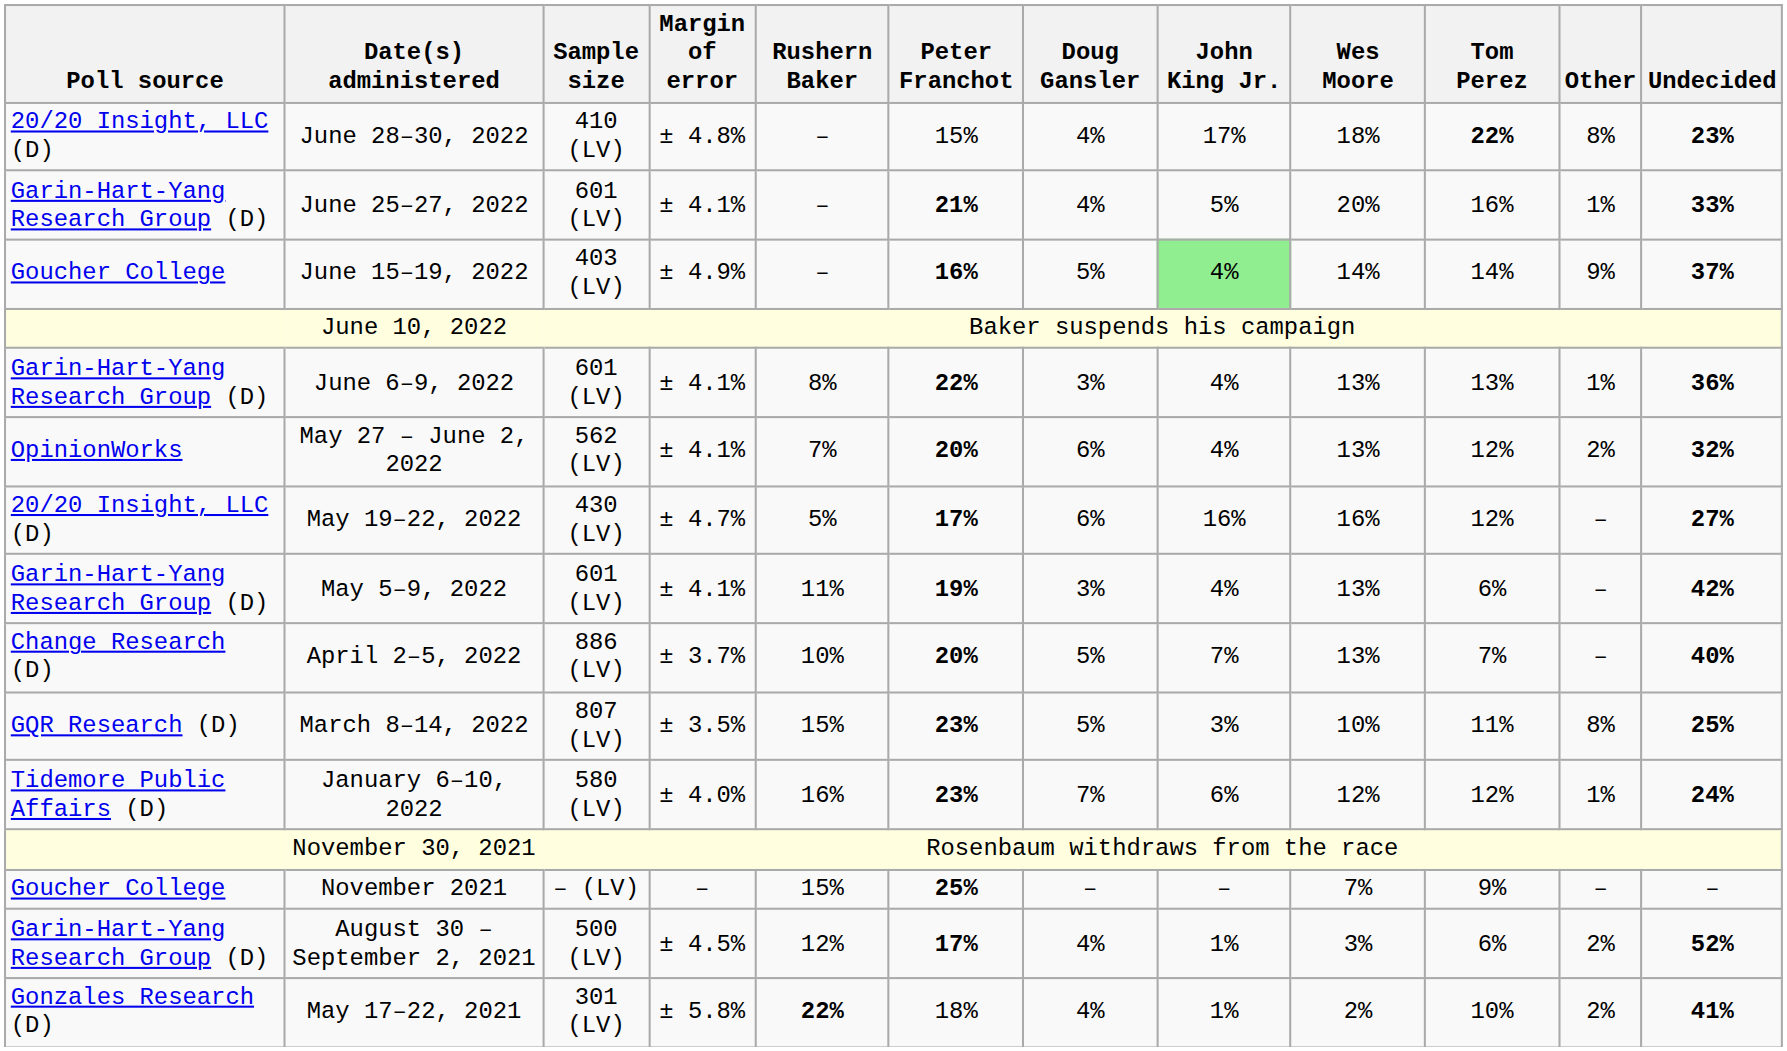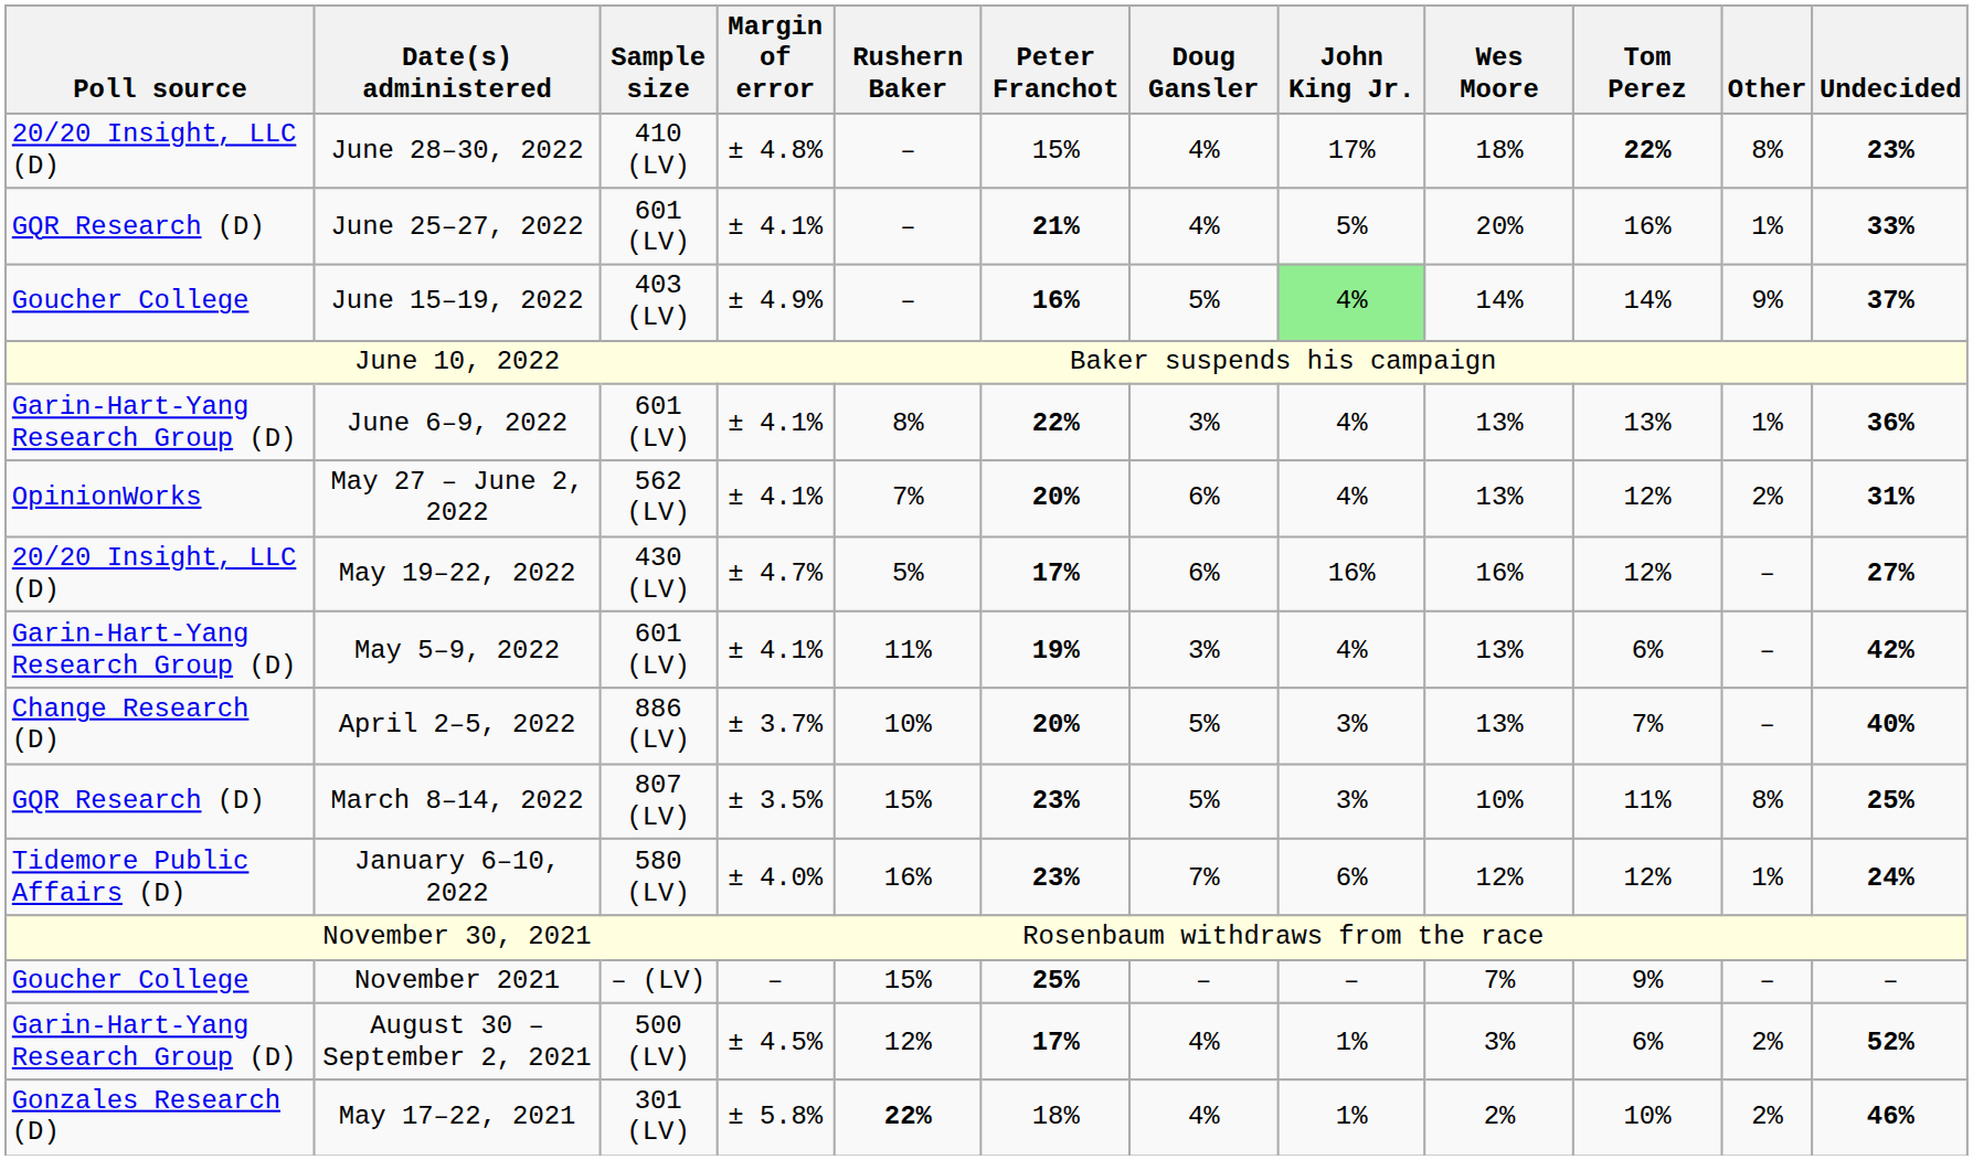 <table class="wikitable" style="font-size:90%;text-align:center;">
 <tr valign=bottom>
 <th>Poll source</th>
 <th>Date(s)<br>administered</th>
 <th>Sample<br>size</th>
 <th>Margin<br>of error</th>
 <th style="width:60px;">Rushern<br>Baker</th>
 <th style="width:60px;">Peter<br>Franchot</th>
 <th style="width:60px;">Doug<br>Gansler</th>
 <th style="width:60px;">John<br>King Jr.</th>
 <th style="width:60px;">Wes<br>Moore</th>
 <th style="width:60px;">Tom<br>Perez</th>
 <th>Other</th>
 <th>Undecided</th>
 </tr>
 <tr>
 <td style="text-align:left;"><a href='#'>20/20 Insight, LLC</a> (D)</td>
 <td>June 28–30, 2022</td>
 <td>410 (LV)</td>
 <td>± 4.8%</td>
 <td>–</td>
 <td>15%</td>
 <td>4%</td>
 <td>17%</td>
 <td>18%</td>
 <td><strong>22%</strong></td>
 <td>8%</td>
 <td><strong>23%</strong></td>
 </tr>
 <tr>
-<td style="text-align:left;"><a href='#'>Garin-Hart-Yang Research Group</a> (D)</td>
+<td style="text-align:left;"><a href='#'>GQR Research</a> (D)</td>
 <td>June 25–27, 2022</td>
 <td>601 (LV)</td>
 <td>± 4.1%</td>
 <td>–</td>
 <td><strong>21%</strong></td>
 <td>4%</td>
 <td>5%</td>
 <td>20%</td>
 <td>16%</td>
 <td>1%</td>
 <td><strong>33%</strong></td>
 </tr>
 <tr>
 <td style="text-align:left;"><a href='#'>Goucher College</a></td>
 <td>June 15–19, 2022</td>
 <td>403 (LV)</td>
 <td>± 4.9%</td>
 <td>–</td>
 <td><strong>16%</strong></td>
 <td>5%</td>
 <td style="background: lightgreen;">4%</td>
 <td>14%</td>
 <td>14%</td>
 <td>9%</td>
 <td><strong>37%</strong></td>
 </tr>
 <tr>
 <td style="border-right-style:hidden; background:lightyellow;"></td>
 <td style="border-right-style:hidden; background:lightyellow;">June 10, 2022</td>
 <td colspan="14" style="background:lightyellow;">Baker suspends his campaign</td>
 </tr>
 <tr>
 <td style="text-align:left;"><a href='#'>Garin-Hart-Yang Research Group</a> (D)</td>
 <td>June 6–9, 2022</td>
 <td>601 (LV)</td>
 <td>± 4.1%</td>
 <td>8%</td>
 <td><strong>22%</strong></td>
 <td>3%</td>
 <td>4%</td>
 <td>13%</td>
 <td>13%</td>
 <td>1%</td>
 <td><strong>36%</strong></td>
 </tr>
 <tr>
 <td style="text-align:left;"><a href='#'>OpinionWorks</a></td>
 <td>May 27 – June 2, 2022</td>
 <td>562 (LV)</td>
 <td>± 4.1%</td>
 <td>7%</td>
 <td><strong>20%</strong></td>
 <td>6%</td>
 <td>4%</td>
 <td>13%</td>
 <td>12%</td>
 <td>2%</td>
-<td><strong>32%</strong></td>
+<td><strong>31%</strong></td>
 </tr>
 <tr>
 <td style="text-align:left;"><a href='#'>20/20 Insight, LLC</a> (D)</td>
 <td>May 19–22, 2022</td>
 <td>430 (LV)</td>
 <td>± 4.7%</td>
 <td>5%</td>
 <td><strong>17%</strong></td>
 <td>6%</td>
 <td>16%</td>
 <td>16%</td>
 <td>12%</td>
 <td>–</td>
 <td><strong>27%</strong></td>
 </tr>
 <tr>
 <td style="text-align:left;"><a href='#'>Garin-Hart-Yang Research Group</a> (D)</td>
 <td>May 5–9, 2022</td>
 <td>601 (LV)</td>
 <td>± 4.1%</td>
 <td>11%</td>
 <td><strong>19%</strong></td>
 <td>3%</td>
 <td>4%</td>
 <td>13%</td>
 <td>6%</td>
 <td>–</td>
 <td><strong>42%</strong></td>
 </tr>
 <tr>
 <td style="text-align:left;"><a href='#'>Change Research</a> (D)</td>
 <td>April 2–5, 2022</td>
 <td>886 (LV)</td>
 <td>± 3.7%</td>
 <td>10%</td>
 <td><strong>20%</strong></td>
 <td>5%</td>
-<td>7%</td>
+<td>3%</td>
 <td>13%</td>
 <td>7%</td>
 <td>–</td>
 <td><strong>40%</strong></td>
 </tr>
 <tr>
 <td style="text-align:left;"><a href='#'>GQR Research</a> (D)</td>
 <td>March 8–14, 2022</td>
 <td>807 (LV)</td>
 <td>± 3.5%</td>
 <td>15%</td>
 <td><strong>23%</strong></td>
 <td>5%</td>
 <td>3%</td>
 <td>10%</td>
 <td>11%</td>
 <td>8%</td>
 <td><strong>25%</strong></td>
 </tr>
 <tr>
 <td style="text-align:left;"><a href='#'>Tidemore Public Affairs</a> (D)</td>
 <td>January 6–10, 2022</td>
 <td>580 (LV)</td>
 <td>± 4.0%</td>
 <td>16%</td>
 <td><strong>23%</strong></td>
 <td>7%</td>
 <td>6%</td>
 <td>12%</td>
 <td>12%</td>
 <td>1%</td>
 <td><strong>24%</strong></td>
 </tr>
 <tr>
 <td style="border-right-style:hidden; background:lightyellow;"></td>
 <td style="border-right-style:hidden; background:lightyellow;">November 30, 2021</td>
 <td colspan="14" style="background:lightyellow;">Rosenbaum withdraws from the race</td>
 </tr>
 <tr>
 <td style="text-align:left;"><a href='#'>Goucher College</a></td>
 <td>November 2021</td>
 <td>– (LV)</td>
 <td>–</td>
 <td>15%</td>
 <td><strong>25%</strong></td>
 <td>–</td>
 <td>–</td>
 <td>7%</td>
 <td>9%</td>
 <td>–</td>
 <td>–</td>
 </tr>
 <tr>
 <td style="text-align:left;"><a href='#'>Garin-Hart-Yang Research Group</a> (D)</td>
 <td>August 30 – September 2, 2021</td>
 <td>500 (LV)</td>
 <td>± 4.5%</td>
 <td>12%</td>
 <td><strong>17%</strong></td>
 <td>4%</td>
 <td>1%</td>
 <td>3%</td>
 <td>6%</td>
 <td>2%</td>
 <td><strong>52%</strong></td>
 </tr>
 <tr>
 <td style="text-align:left;"><a href='#'>Gonzales Research</a> (D)</td>
 <td>May 17–22, 2021</td>
 <td>301 (LV)</td>
 <td>± 5.8%</td>
 <td><strong>22%</strong></td>
 <td>18%</td>
 <td>4%</td>
 <td>1%</td>
 <td>2%</td>
 <td>10%</td>
 <td>2%</td>
-<td><strong>41%</strong></td>
+<td><strong>46%</strong></td>
 </tr>
 </table>
